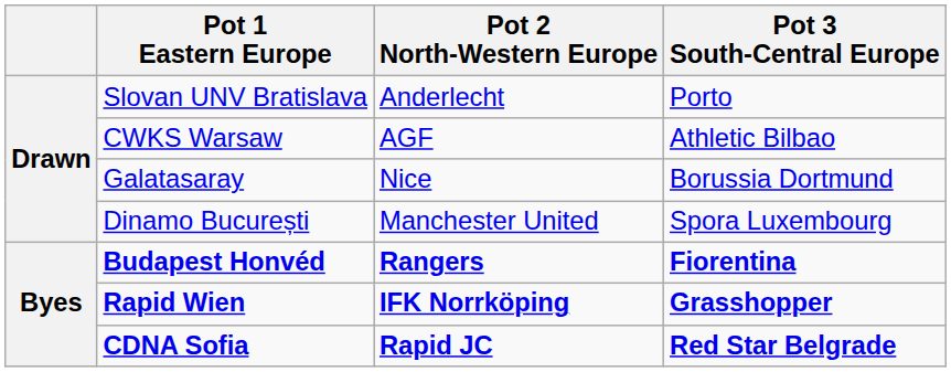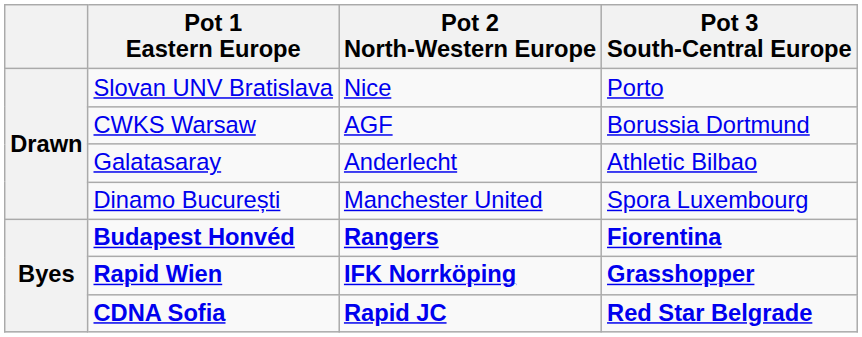 <table class="wikitable">
 <tr>
 <th></th>
 <th>Pot 1<br>Eastern Europe</th>
 <th>Pot 2<br>North-Western Europe</th>
 <th>Pot 3<br>South-Central Europe</th>
 </tr>
 <tr>
 <th rowspan=4>Drawn</th>
 <td> <a href='#'>Slovan UNV Bratislava</a></td>
-<td> <a href='#'>Anderlecht</a></td>
+<td> <a href='#'>Nice</a></td>
 <td> <a href='#'>Porto</a></td>
 </tr>
 <tr>
 <td> <a href='#'>CWKS Warsaw</a></td>
 <td> <a href='#'>AGF</a></td>
-<td> <a href='#'>Athletic Bilbao</a></td>
+<td> <a href='#'>Borussia Dortmund</a></td>
 </tr>
 <tr>
 <td> <a href='#'>Galatasaray</a></td>
-<td> <a href='#'>Nice</a></td>
-<td> <a href='#'>Borussia Dortmund</a></td>
+<td> <a href='#'>Anderlecht</a></td>
+<td> <a href='#'>Athletic Bilbao</a></td>
 </tr>
 <tr>
 <td> <a href='#'>Dinamo București</a></td>
 <td> <a href='#'>Manchester United</a></td>
 <td> <a href='#'>Spora Luxembourg</a></td>
 </tr>
 <tr>
 <th rowspan=3>Byes</th>
 <td> <strong><a href='#'>Budapest Honvéd</a></strong></td>
 <td> <strong><a href='#'>Rangers</a></strong></td>
 <td> <strong><a href='#'>Fiorentina</a></strong></td>
 </tr>
 <tr>
 <td> <strong><a href='#'>Rapid Wien</a></strong></td>
 <td> <strong><a href='#'>IFK Norrköping</a></strong></td>
 <td> <strong><a href='#'>Grasshopper</a></strong></td>
 </tr>
 <tr>
 <td> <strong><a href='#'>CDNA Sofia</a></strong></td>
 <td> <strong><a href='#'>Rapid JC</a></strong></td>
 <td> <strong><a href='#'>Red Star Belgrade</a></strong></td>
 </tr>
 </table>
